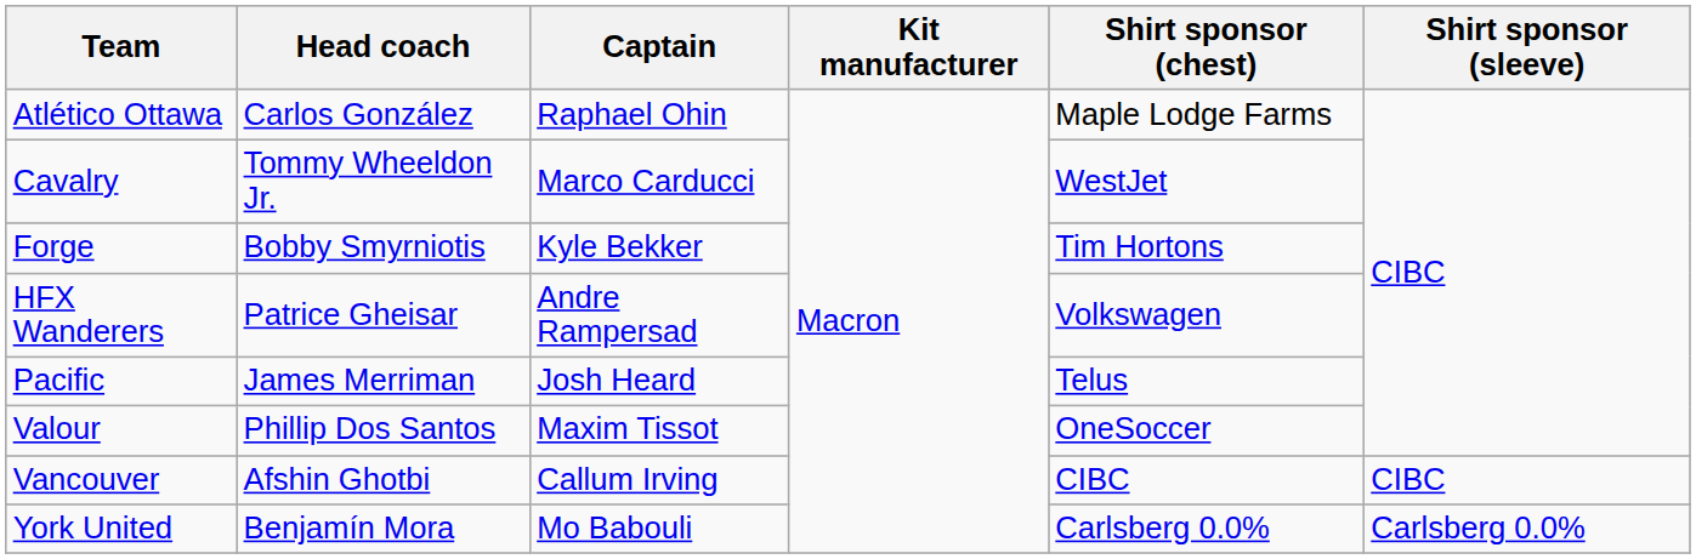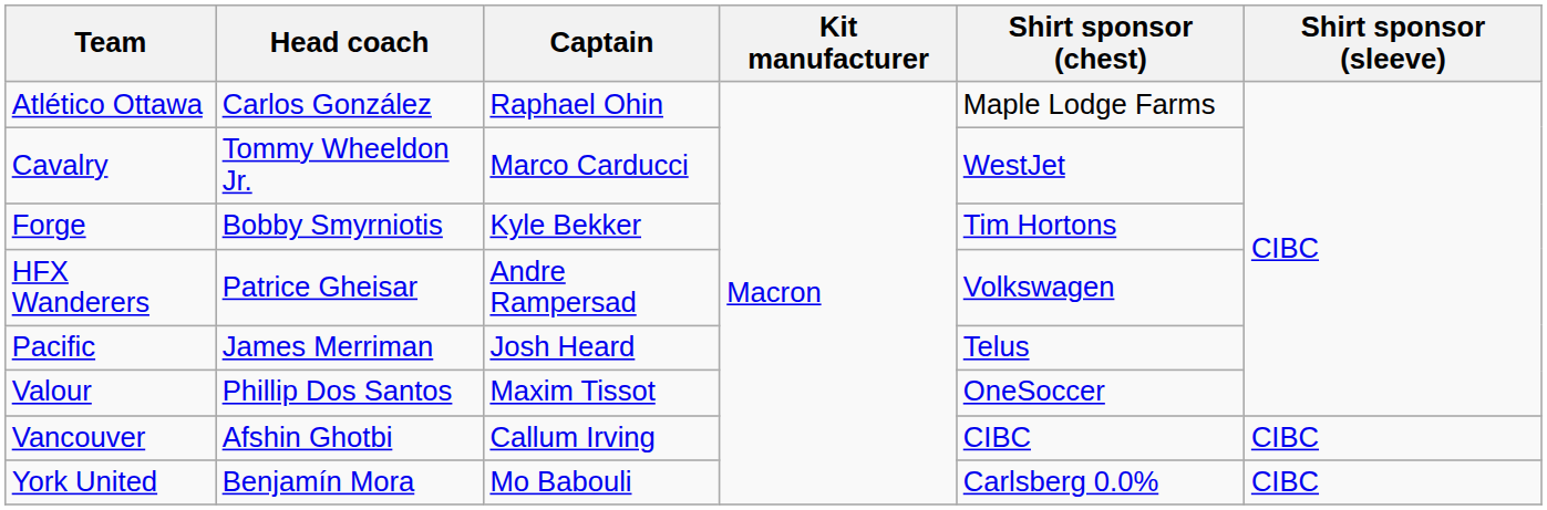 <table class="wikitable">
 <tr>
 <th>Team</th>
 <th>Head coach</th>
 <th>Captain</th>
 <th>Kit manufacturer</th>
 <th>Shirt sponsor (chest)</th>
 <th>Shirt sponsor (sleeve)</th>
 </tr>
 <tr>
 <td><a href='#'>Atlético Ottawa</a></td>
 <td> <a href='#'>Carlos González</a></td>
 <td> <a href='#'>Raphael Ohin</a></td>
 <td rowspan="8"><a href='#'>Macron</a></td>
 <td>Maple Lodge Farms</td>
 <td rowspan="6"><a href='#'>CIBC</a></td>
 </tr>
 <tr>
 <td><a href='#'>Cavalry</a></td>
 <td> <a href='#'>Tommy Wheeldon Jr.</a></td>
 <td> <a href='#'>Marco Carducci</a></td>
 <td><a href='#'>WestJet</a></td>
 </tr>
 <tr>
 <td><a href='#'>Forge</a></td>
 <td> <a href='#'>Bobby Smyrniotis</a></td>
 <td> <a href='#'>Kyle Bekker</a></td>
 <td><a href='#'>Tim Hortons</a></td>
 </tr>
 <tr>
 <td><a href='#'>HFX Wanderers</a></td>
 <td> <a href='#'>Patrice Gheisar</a></td>
 <td> <a href='#'>Andre Rampersad</a></td>
 <td><a href='#'>Volkswagen</a></td>
 </tr>
 <tr>
 <td><a href='#'>Pacific</a></td>
 <td> <a href='#'>James Merriman</a></td>
 <td> <a href='#'>Josh Heard</a></td>
 <td><a href='#'>Telus</a></td>
 </tr>
 <tr>
 <td><a href='#'>Valour</a></td>
 <td> <a href='#'>Phillip Dos Santos</a></td>
 <td> <a href='#'>Maxim Tissot</a></td>
 <td><a href='#'>OneSoccer</a></td>
 </tr>
 <tr>
 <td><a href='#'>Vancouver</a></td>
 <td> <a href='#'>Afshin Ghotbi</a></td>
 <td> <a href='#'>Callum Irving</a></td>
 <td><a href='#'>CIBC</a></td>
 <td><a href='#'>CIBC</a></td>
 </tr>
 <tr>
 <td><a href='#'>York United</a></td>
 <td> <a href='#'>Benjamín Mora</a></td>
 <td> <a href='#'>Mo Babouli</a></td>
 <td><a href='#'>Carlsberg 0.0%</a></td>
-<td><a href='#'>Carlsberg 0.0%</a></td>
+<td><a href='#'>CIBC</a></td>
 </tr>
 </table>
